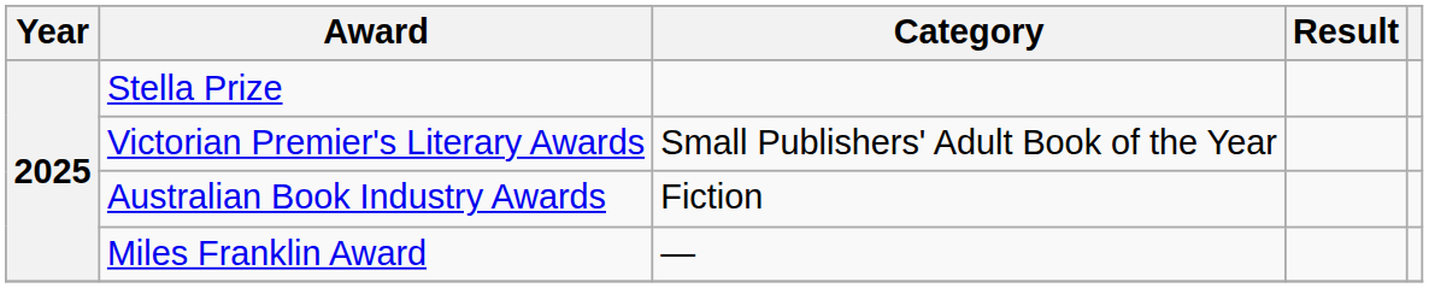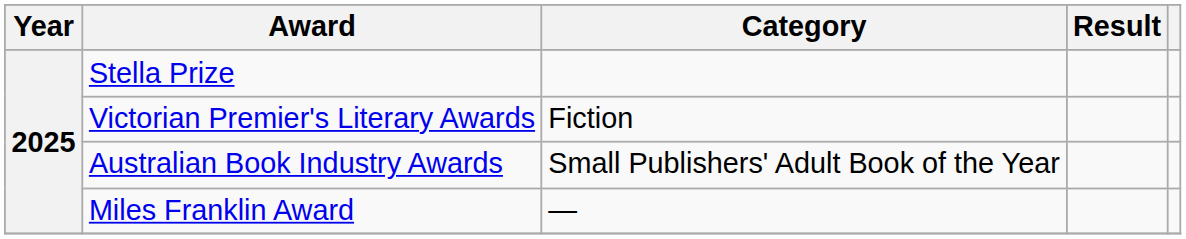 <table class="wikitable sortable">
 <tr>
 <th>Year</th>
 <th>Award</th>
 <th>Category</th>
 <th>Result</th>
 <th></th>
 </tr>
 <tr>
 <th rowspan="4">2025</th>
 <td><a href='#'>Stella Prize</a></td>
 <td></td>
 <td></td>
 <td></td>
 </tr>
 <tr>
 <td><a href='#'>Victorian Premier's Literary Awards</a></td>
-<td>Small Publishers' Adult Book of the Year</td>
+<td>Fiction</td>
 <td></td>
 <td></td>
 </tr>
 <tr>
 <td><a href='#'>Australian Book Industry Awards</a></td>
-<td>Fiction</td>
+<td>Small Publishers' Adult Book of the Year</td>
 <td></td>
 <td></td>
 </tr>
 <tr>
 <td><a href='#'>Miles Franklin Award</a></td>
 <td>—</td>
 <td></td>
 <td></td>
 </tr>
 <tr>
 </tr>
 </table>
